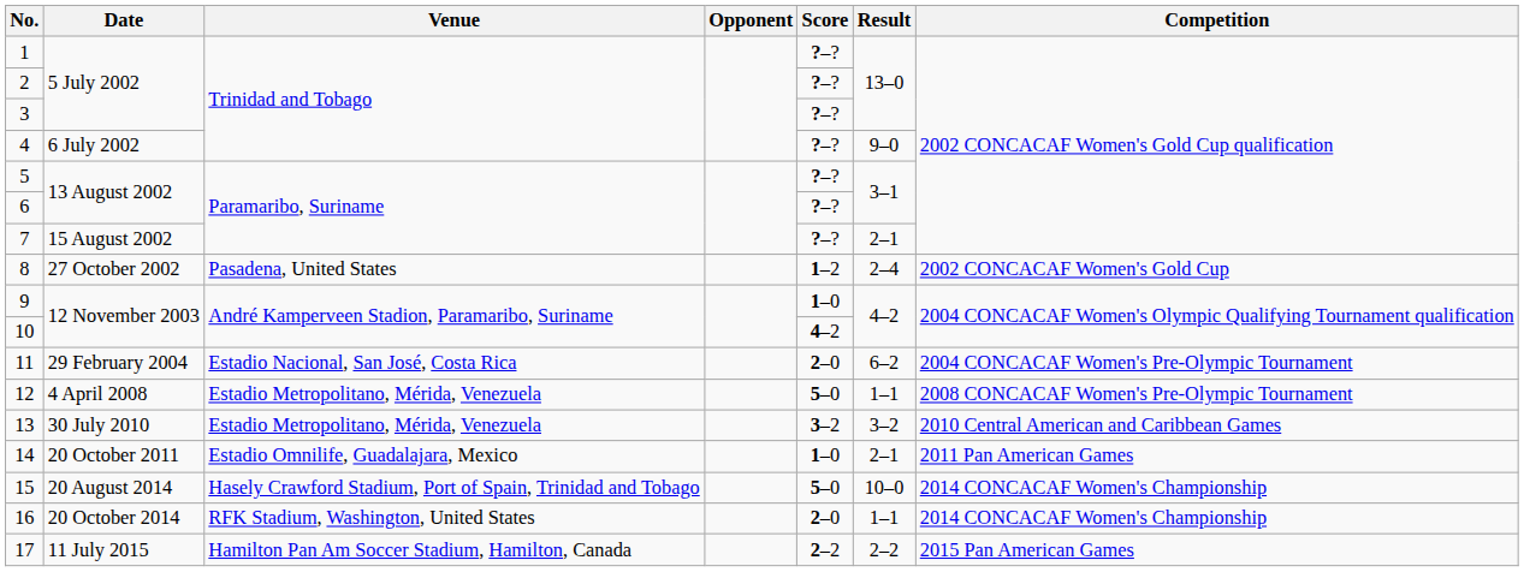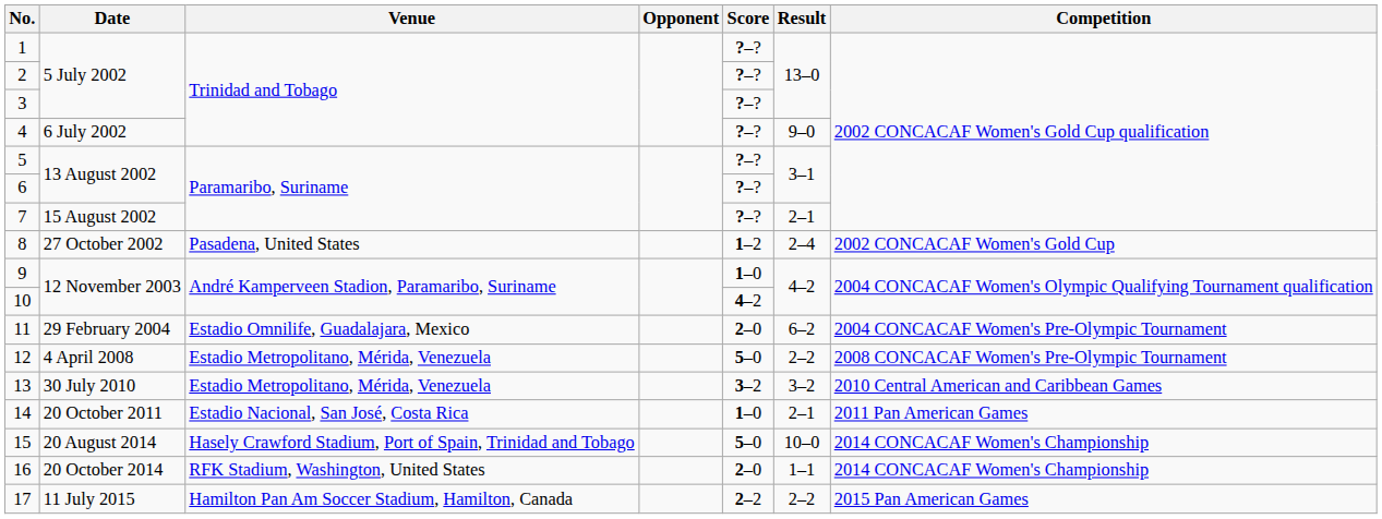 <table class="wikitable">
 <tr>
 <th>No.</th>
 <th>Date</th>
 <th>Venue</th>
 <th>Opponent</th>
 <th>Score</th>
 <th>Result</th>
 <th>Competition</th>
 </tr>
 <tr>
 <td style="text-align:center;">1</td>
 <td rowspan=3>5 July 2002</td>
 <td rowspan=4><a href='#'>Trinidad and Tobago</a></td>
 <td rowspan=4></td>
 <td style="text-align:center;"><strong>?</strong>–?</td>
 <td rowspan=3 style="text-align:center;">13–0</td>
 <td rowspan=7><a href='#'>2002 CONCACAF Women's Gold Cup qualification</a></td>
 </tr>
 <tr style="text-align:center;">
 <td>2</td>
 <td><strong>?</strong>–?</td>
 </tr>
 <tr style="text-align:center;">
 <td>3</td>
 <td><strong>?</strong>–?</td>
 </tr>
 <tr>
 <td style="text-align:center;">4</td>
 <td>6 July 2002</td>
 <td style="text-align:center;"><strong>?</strong>–?</td>
 <td style="text-align:center;">9–0</td>
 </tr>
 <tr>
 <td style="text-align:center;">5</td>
 <td rowspan=2>13 August 2002</td>
 <td rowspan=3><a href='#'>Paramaribo</a>, <a href='#'>Suriname</a></td>
 <td rowspan=3></td>
 <td style="text-align:center;"><strong>?</strong>–?</td>
 <td rowspan=2 style="text-align:center;">3–1</td>
 </tr>
 <tr style="text-align:center;">
 <td>6</td>
 <td><strong>?</strong>–?</td>
 </tr>
 <tr>
 <td style="text-align:center;">7</td>
 <td>15 August 2002</td>
 <td style="text-align:center;"><strong>?</strong>–?</td>
 <td style="text-align:center;">2–1</td>
 </tr>
 <tr>
 <td style="text-align:center;">8</td>
 <td>27 October 2002</td>
 <td><a href='#'>Pasadena</a>, United States</td>
 <td></td>
 <td style="text-align:center;"><strong>1</strong>–2</td>
 <td style="text-align:center;">2–4</td>
 <td><a href='#'>2002 CONCACAF Women's Gold Cup</a></td>
 </tr>
 <tr>
 <td style="text-align:center;">9</td>
 <td rowspan=2>12 November 2003</td>
 <td rowspan=2><a href='#'>André Kamperveen Stadion</a>, <a href='#'>Paramaribo</a>, <a href='#'>Suriname</a></td>
 <td rowspan=2></td>
 <td style="text-align:center;"><strong>1</strong>–0</td>
 <td rowspan=2 style="text-align:center;">4–2</td>
 <td rowspan=2><a href='#'>2004 CONCACAF Women's Olympic Qualifying Tournament qualification</a></td>
 </tr>
 <tr style="text-align:center;">
 <td>10</td>
 <td><strong>4</strong>–2</td>
 </tr>
 <tr>
 <td style="text-align:center;">11</td>
 <td>29 February 2004</td>
-<td><a href='#'>Estadio Nacional</a>, <a href='#'>San José</a>, <a href='#'>Costa Rica</a></td>
+<td><a href='#'>Estadio Omnilife</a>, <a href='#'>Guadalajara</a>, Mexico</td>
 <td></td>
 <td style="text-align:center;"><strong>2</strong>–0</td>
 <td style="text-align:center;">6–2</td>
 <td><a href='#'>2004 CONCACAF Women's Pre-Olympic Tournament</a></td>
 </tr>
 <tr>
 <td style="text-align:center;">12</td>
 <td>4 April 2008</td>
 <td><a href='#'>Estadio Metropolitano</a>, <a href='#'>Mérida</a>, <a href='#'>Venezuela</a></td>
 <td></td>
 <td style="text-align:center;"><strong>5</strong>–0</td>
-<td style="text-align:center;">1–1</td>
+<td style="text-align:center;">2–2</td>
 <td><a href='#'>2008 CONCACAF Women's Pre-Olympic Tournament</a></td>
 </tr>
 <tr>
 <td style="text-align:center;">13</td>
 <td>30 July 2010</td>
 <td><a href='#'>Estadio Metropolitano</a>, <a href='#'>Mérida</a>, <a href='#'>Venezuela</a></td>
 <td></td>
 <td style="text-align:center;"><strong>3</strong>–2</td>
 <td style="text-align:center;">3–2</td>
 <td><a href='#'>2010 Central American and Caribbean Games</a></td>
 </tr>
 <tr>
 <td style="text-align:center;">14</td>
 <td>20 October 2011</td>
-<td><a href='#'>Estadio Omnilife</a>, <a href='#'>Guadalajara</a>, Mexico</td>
+<td><a href='#'>Estadio Nacional</a>, <a href='#'>San José</a>, <a href='#'>Costa Rica</a></td>
 <td></td>
 <td style="text-align:center;"><strong>1</strong>–0</td>
 <td style="text-align:center;">2–1</td>
 <td><a href='#'>2011 Pan American Games</a></td>
 </tr>
 <tr>
 <td style="text-align:center;">15</td>
 <td>20 August 2014</td>
 <td><a href='#'>Hasely Crawford Stadium</a>, <a href='#'>Port of Spain</a>, <a href='#'>Trinidad and Tobago</a></td>
 <td></td>
 <td style="text-align:center;"><strong>5</strong>–0</td>
 <td style="text-align:center;">10–0</td>
 <td><a href='#'>2014 CONCACAF Women's Championship</a></td>
 </tr>
 <tr>
 <td style="text-align:center;">16</td>
 <td>20 October 2014</td>
 <td><a href='#'>RFK Stadium</a>, <a href='#'>Washington</a>, United States</td>
 <td></td>
 <td style="text-align:center;"><strong>2</strong>–0</td>
 <td style="text-align:center;">1–1</td>
 <td><a href='#'>2014 CONCACAF Women's Championship</a></td>
 </tr>
 <tr>
 <td style="text-align:center;">17</td>
 <td>11 July 2015</td>
 <td><a href='#'>Hamilton Pan Am Soccer Stadium</a>, <a href='#'>Hamilton</a>, Canada</td>
 <td></td>
 <td style="text-align:center;"><strong>2</strong>–2</td>
 <td style="text-align:center;">2–2</td>
 <td><a href='#'>2015 Pan American Games</a></td>
 </tr>
 </table>
